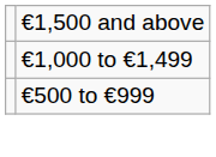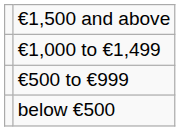 <table class="wikitable">
 <tr>
 <td></td>
 <td>€1,500 and above</td>
 </tr>
 <tr>
 <td></td>
 <td>€1,000 to €1,499</td>
 </tr>
 <tr>
 <td></td>
 <td>€500 to €999</td>
 </tr>
+<tr>
+<td></td>
+<td>below €500</td>
+</tr>
 </table>
